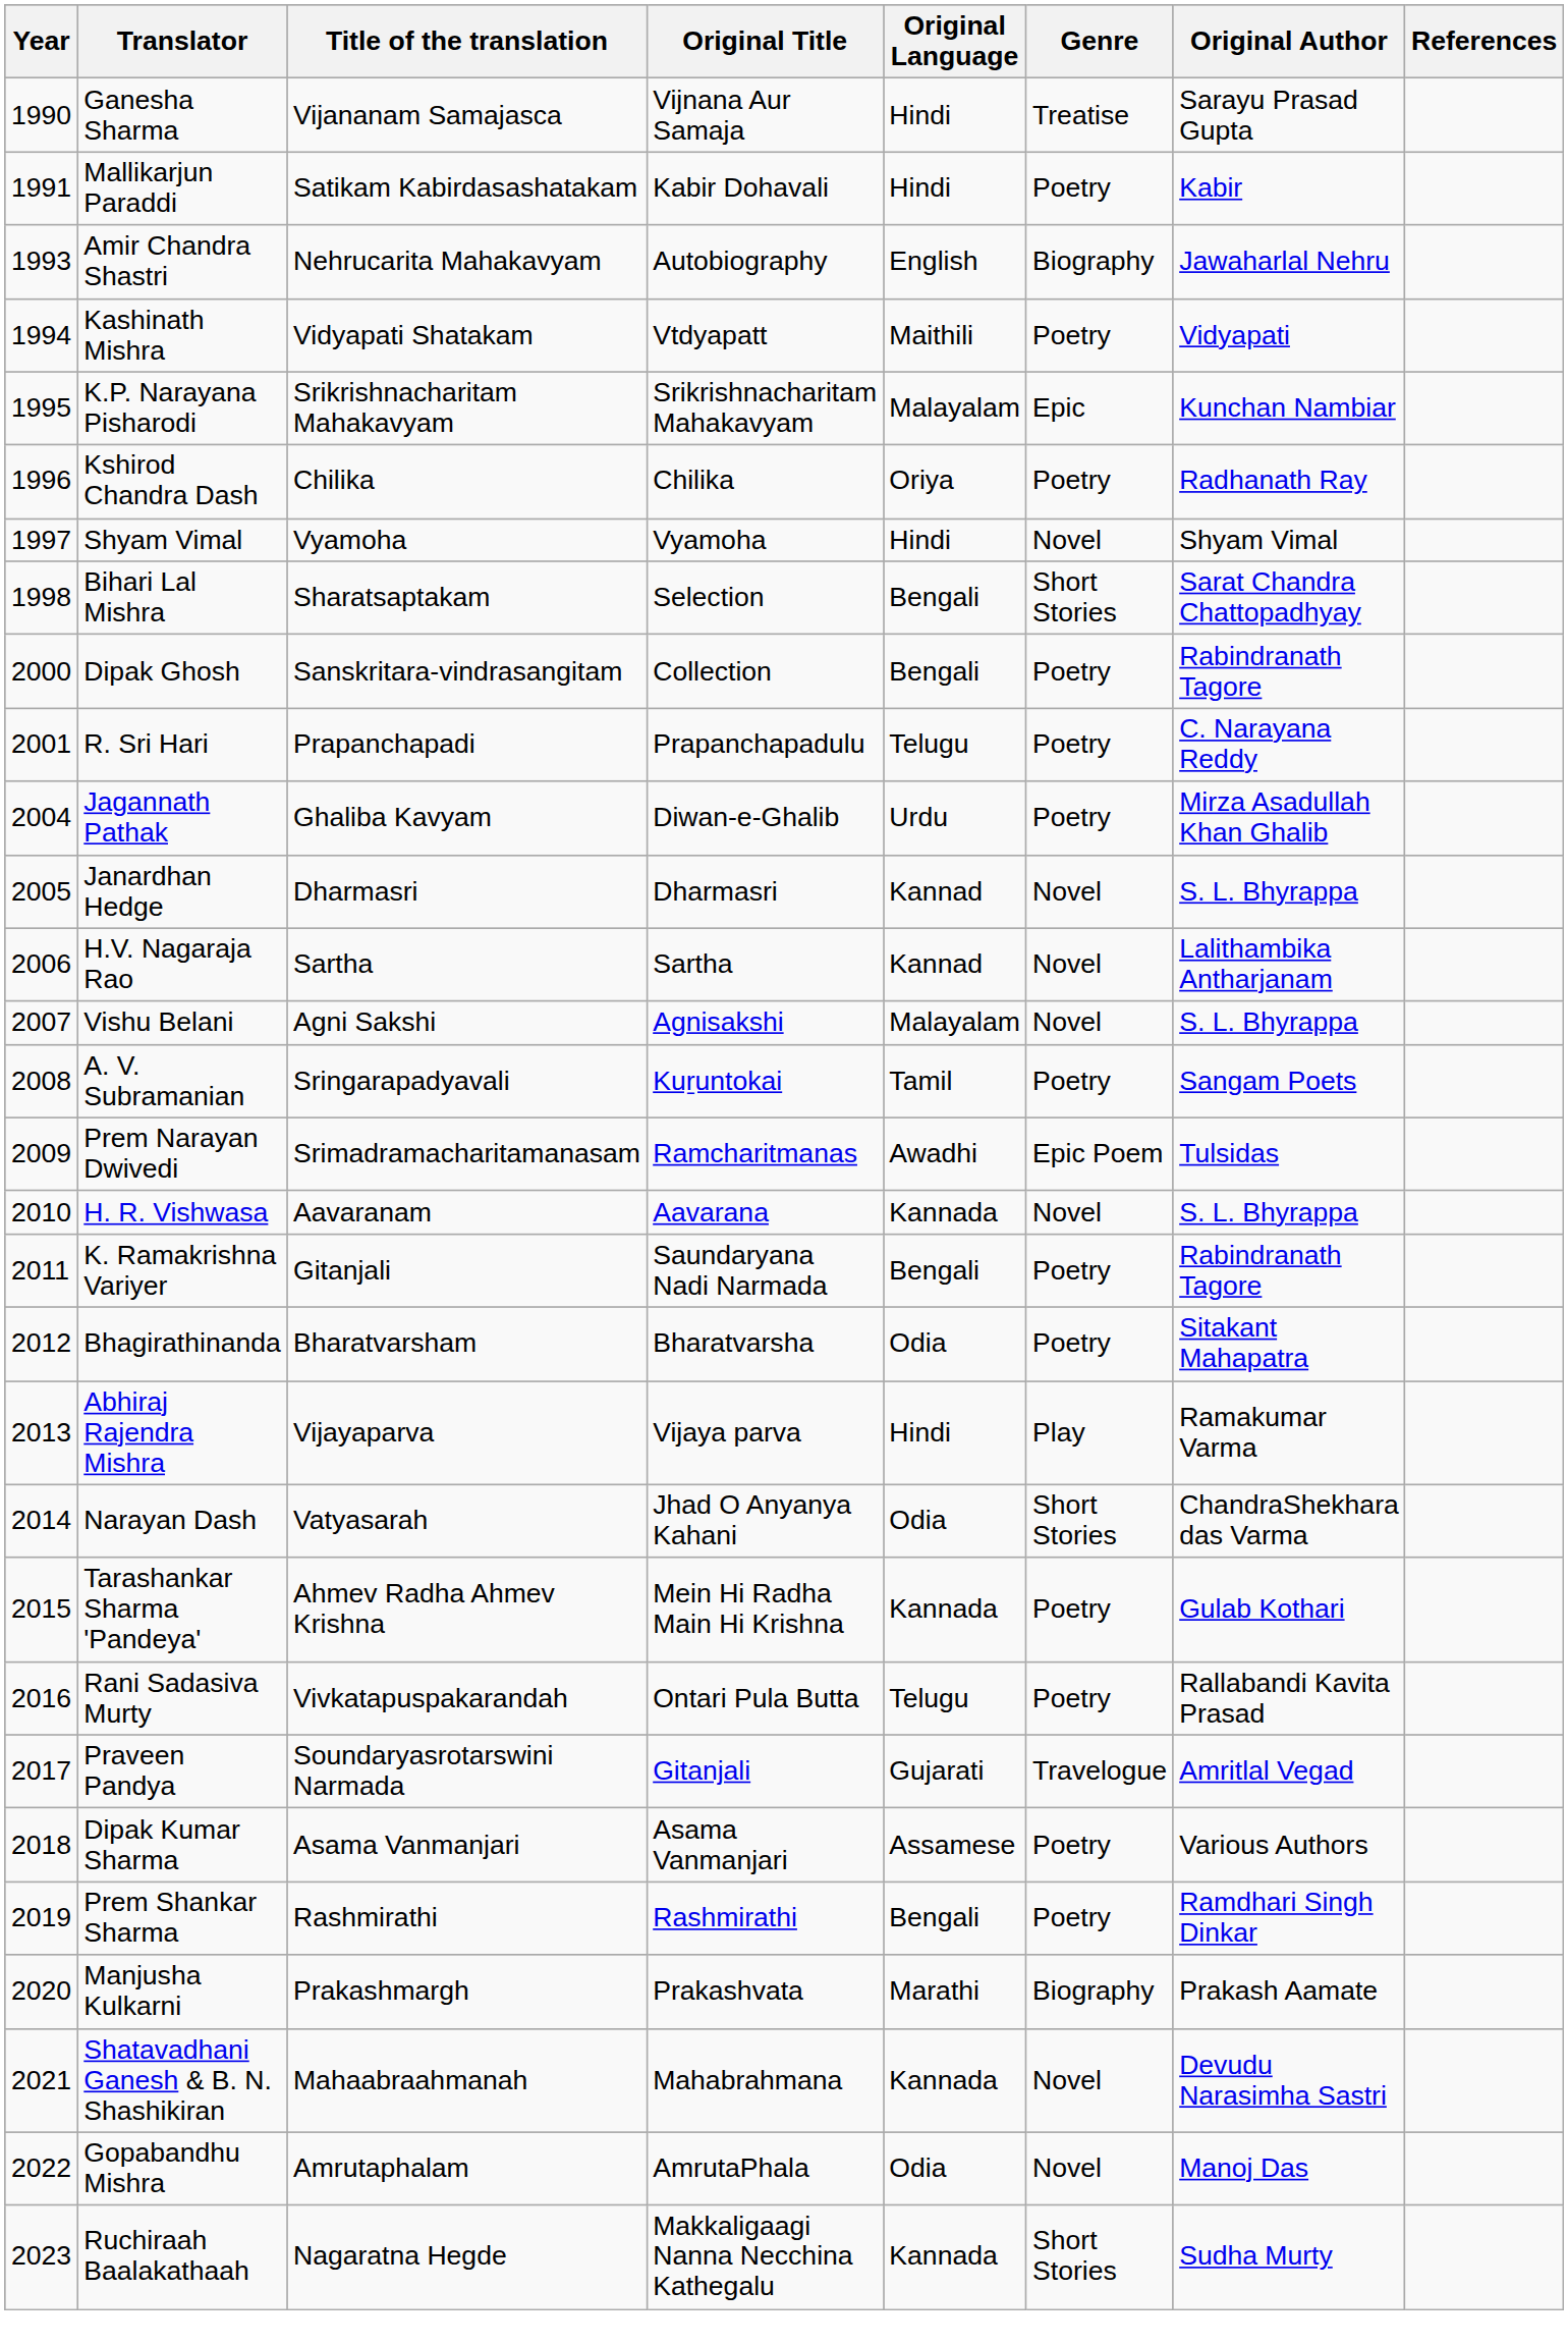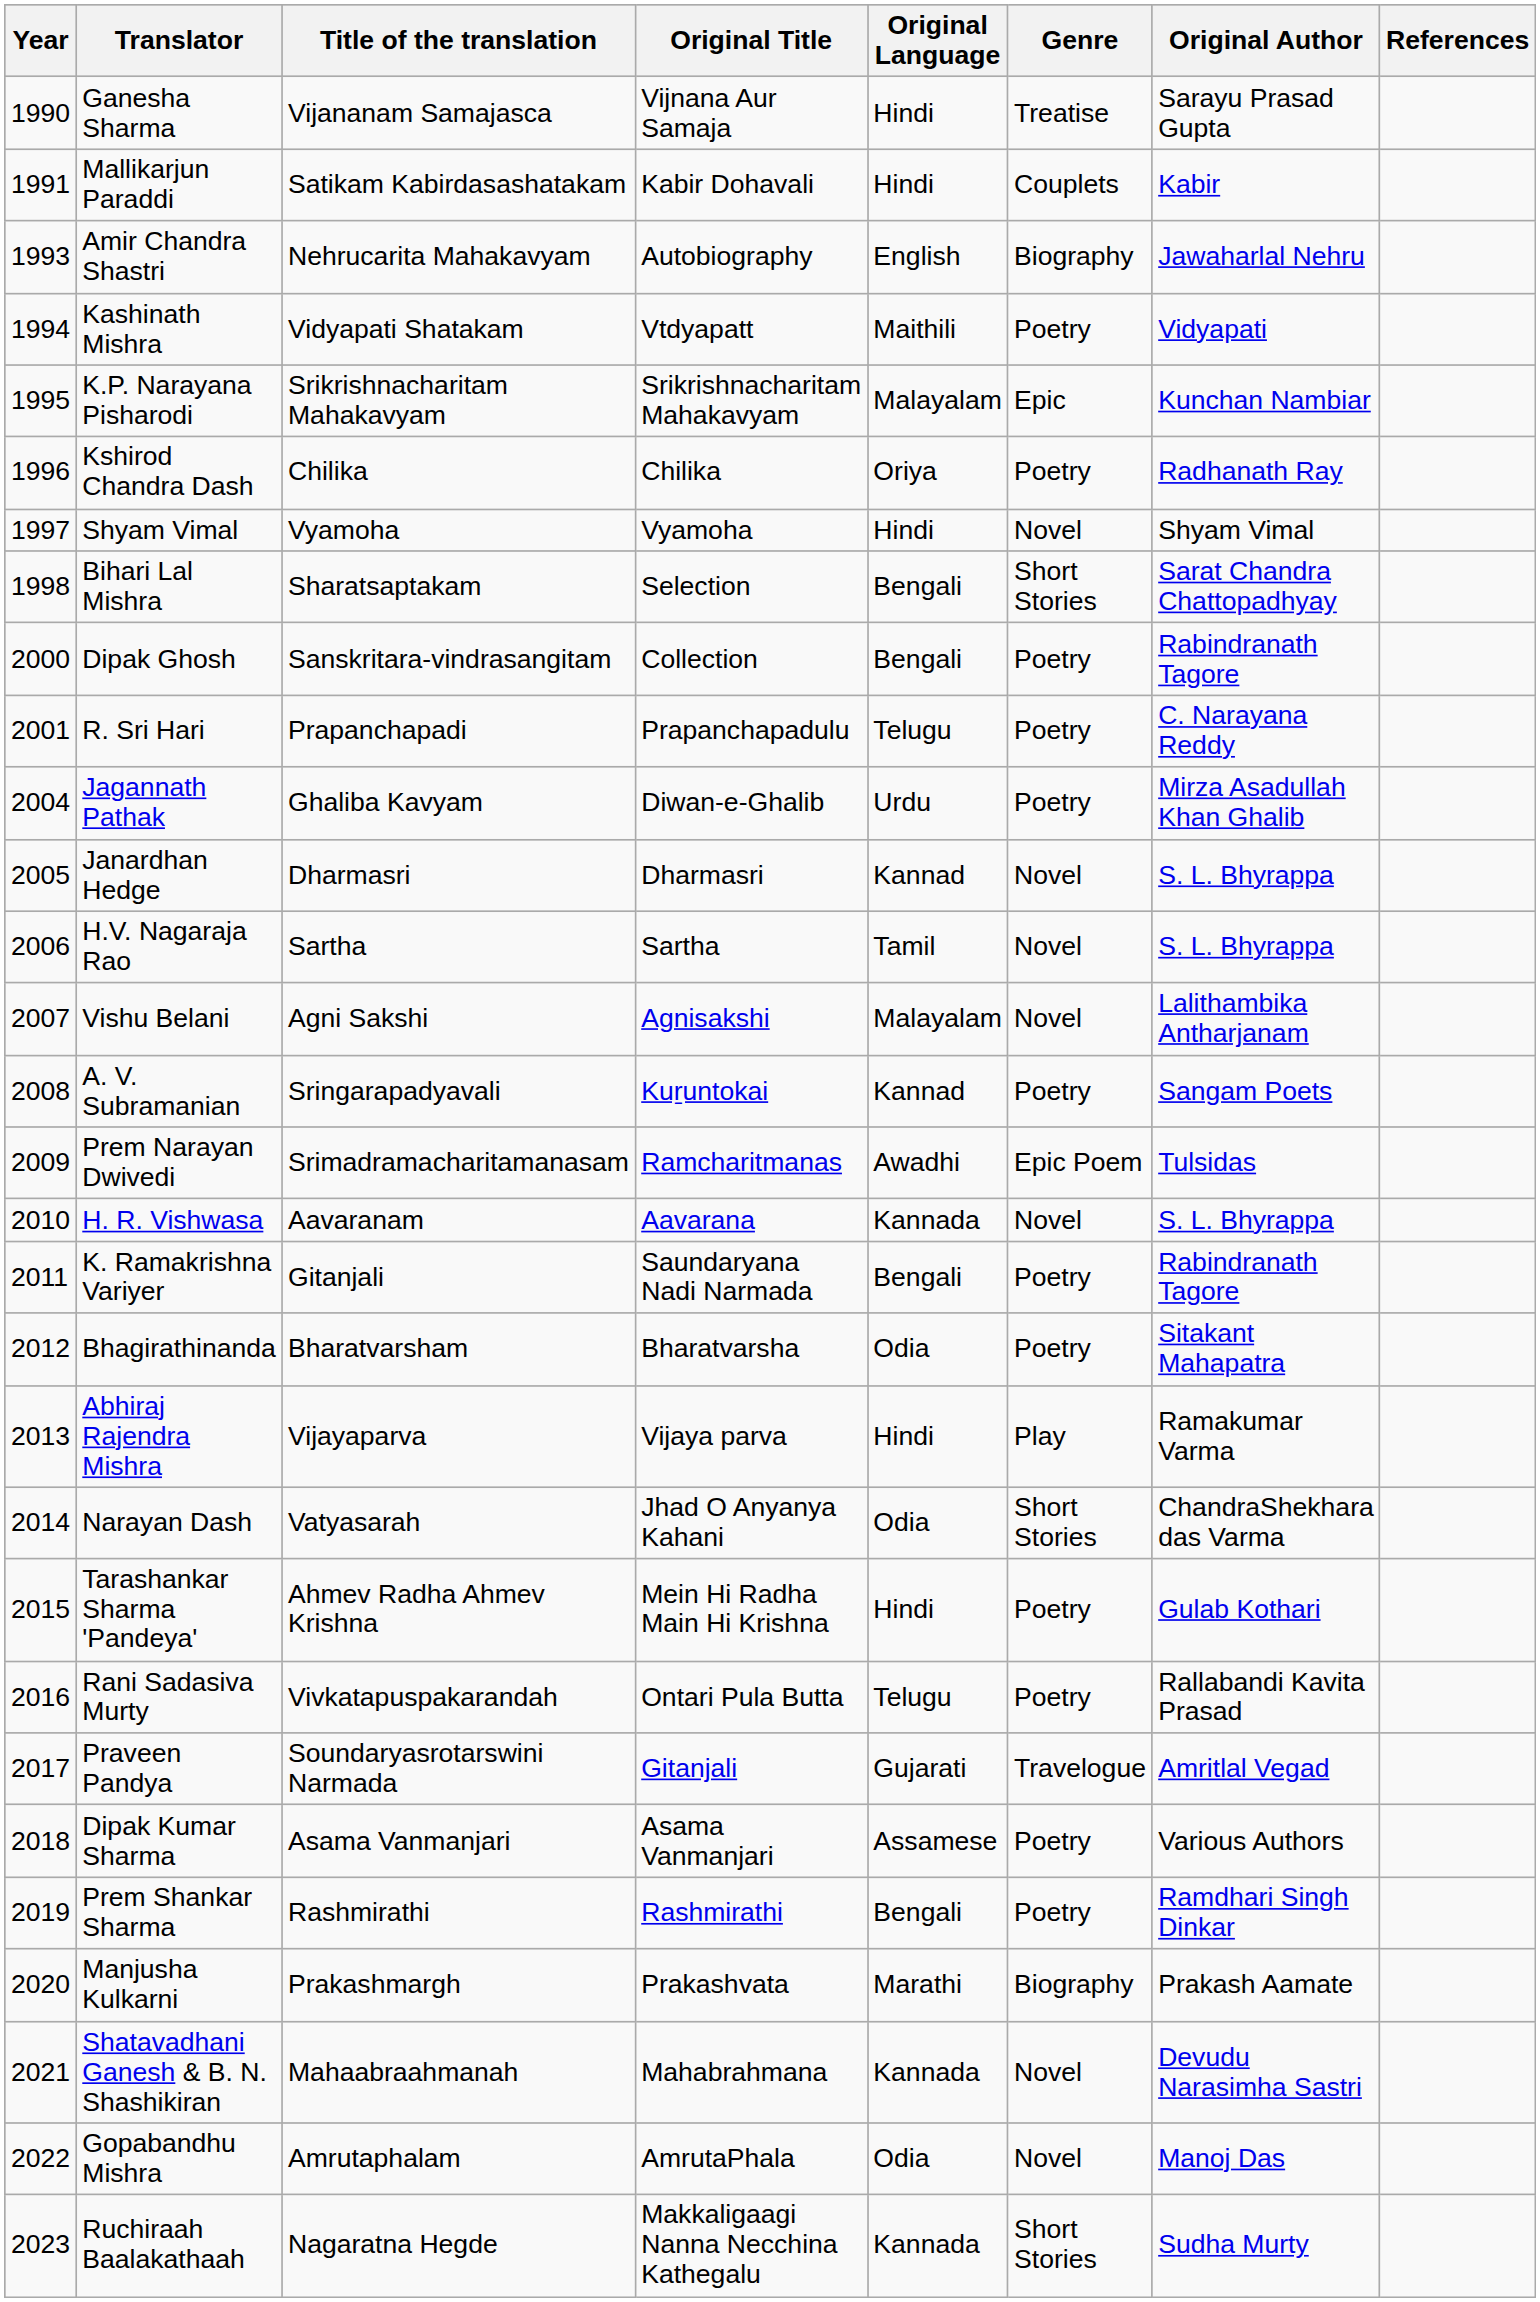 <table class="wikitable sortable">
 <tr>
 <th>Year</th>
 <th>Translator</th>
 <th>Title of the translation</th>
 <th>Original Title</th>
 <th>Original Language</th>
 <th>Genre</th>
 <th>Original Author</th>
 <th class="unsortable">References</th>
 </tr>
 <tr>
 <td>1990</td>
 <td>Ganesha Sharma</td>
 <td>Vijananam Samajasca</td>
 <td>Vijnana Aur Samaja</td>
 <td>Hindi</td>
 <td>Treatise</td>
 <td>Sarayu Prasad Gupta</td>
 <td></td>
 </tr>
 <tr>
 <td>1991</td>
 <td>Mallikarjun Paraddi</td>
 <td>Satikam Kabirdasashatakam</td>
 <td>Kabir Dohavali</td>
 <td>Hindi</td>
-<td>Poetry</td>
+<td>Couplets</td>
 <td><a href='#'>Kabir</a></td>
 <td></td>
 </tr>
 <tr>
 <td>1993</td>
 <td>Amir Chandra Shastri</td>
 <td>Nehrucarita Mahakavyam</td>
 <td>Autobiography</td>
 <td>English</td>
 <td>Biography</td>
 <td><a href='#'>Jawaharlal Nehru</a></td>
 <td></td>
 </tr>
 <tr>
 <td>1994</td>
 <td>Kashinath Mishra</td>
 <td>Vidyapati Shatakam</td>
 <td>Vtdyapatt</td>
 <td>Maithili</td>
 <td>Poetry</td>
 <td><a href='#'>Vidyapati</a></td>
 <td></td>
 </tr>
 <tr>
 <td>1995</td>
 <td>K.P. Narayana Pisharodi</td>
 <td>Srikrishnacharitam Mahakavyam</td>
 <td>Srikrishnacharitam Mahakavyam</td>
 <td>Malayalam</td>
 <td>Epic</td>
 <td><a href='#'>Kunchan Nambiar</a></td>
 <td></td>
 </tr>
 <tr>
 <td>1996</td>
 <td>Kshirod Chandra Dash</td>
 <td>Chilika</td>
 <td>Chilika</td>
 <td>Oriya</td>
 <td>Poetry</td>
 <td><a href='#'>Radhanath Ray</a></td>
 <td></td>
 </tr>
 <tr>
 <td>1997</td>
 <td>Shyam Vimal</td>
 <td>Vyamoha</td>
 <td>Vyamoha</td>
 <td>Hindi</td>
 <td>Novel</td>
 <td>Shyam Vimal</td>
 <td></td>
 </tr>
 <tr>
 <td>1998</td>
 <td>Bihari Lal Mishra</td>
 <td>Sharatsaptakam</td>
 <td>Selection</td>
 <td>Bengali</td>
 <td>Short Stories</td>
 <td><a href='#'>Sarat Chandra Chattopadhyay</a></td>
 <td></td>
 </tr>
 <tr>
 <td>2000</td>
 <td>Dipak Ghosh</td>
 <td>Sanskritara-vindrasangitam</td>
 <td>Collection</td>
 <td>Bengali</td>
 <td>Poetry</td>
 <td><a href='#'>Rabindranath Tagore</a></td>
 <td></td>
 </tr>
 <tr>
 <td>2001</td>
 <td>R. Sri Hari</td>
 <td>Prapanchapadi</td>
 <td>Prapanchapadulu</td>
 <td>Telugu</td>
 <td>Poetry</td>
 <td><a href='#'>C. Narayana Reddy</a></td>
 <td></td>
 </tr>
 <tr>
 <td>2004</td>
 <td><a href='#'>Jagannath Pathak</a></td>
 <td>Ghaliba Kavyam</td>
 <td>Diwan-e-Ghalib</td>
 <td>Urdu</td>
 <td>Poetry</td>
 <td><a href='#'>Mirza Asadullah Khan Ghalib</a></td>
 <td></td>
 </tr>
 <tr>
 <td>2005</td>
 <td>Janardhan Hedge</td>
 <td>Dharmasri</td>
 <td>Dharmasri</td>
 <td>Kannad</td>
 <td>Novel</td>
 <td><a href='#'>S. L. Bhyrappa</a></td>
 <td></td>
 </tr>
 <tr>
 <td>2006</td>
 <td>H.V. Nagaraja Rao</td>
 <td>Sartha</td>
 <td>Sartha</td>
-<td>Kannad</td>
+<td>Tamil</td>
 <td>Novel</td>
-<td><a href='#'>Lalithambika Antharjanam</a></td>
+<td><a href='#'>S. L. Bhyrappa</a></td>
 <td></td>
 </tr>
 <tr>
 <td>2007</td>
 <td>Vishu Belani</td>
 <td>Agni Sakshi</td>
 <td><a href='#'>Agnisakshi</a></td>
 <td>Malayalam</td>
 <td>Novel</td>
-<td><a href='#'>S. L. Bhyrappa</a></td>
+<td><a href='#'>Lalithambika Antharjanam</a></td>
 <td></td>
 </tr>
 <tr>
 <td>2008</td>
 <td>A. V. Subramanian</td>
 <td>Sringarapadyavali</td>
 <td><a href='#'>Kuṟuntokai</a></td>
-<td>Tamil</td>
+<td>Kannad</td>
 <td>Poetry</td>
 <td><a href='#'>Sangam Poets</a></td>
 <td></td>
 </tr>
 <tr>
 <td>2009</td>
 <td>Prem Narayan Dwivedi</td>
 <td>Srimadramacharitamanasam</td>
 <td><a href='#'>Ramcharitmanas</a></td>
 <td>Awadhi</td>
 <td>Epic Poem</td>
 <td><a href='#'>Tulsidas</a></td>
 <td></td>
 </tr>
 <tr>
 <td>2010</td>
 <td><a href='#'>H. R. Vishwasa</a></td>
 <td>Aavaranam</td>
 <td><a href='#'>Aavarana</a></td>
 <td>Kannada</td>
 <td>Novel</td>
 <td><a href='#'>S. L. Bhyrappa</a></td>
 <td></td>
 </tr>
 <tr>
 <td>2011</td>
 <td>K. Ramakrishna Variyer</td>
 <td>Gitanjali</td>
 <td>Saundaryana Nadi Narmada</td>
 <td>Bengali</td>
 <td>Poetry</td>
 <td><a href='#'>Rabindranath Tagore</a></td>
 <td></td>
 </tr>
 <tr>
 <td>2012</td>
 <td>Bhagirathinanda</td>
 <td>Bharatvarsham</td>
 <td>Bharatvarsha</td>
 <td>Odia</td>
 <td>Poetry</td>
 <td><a href='#'>Sitakant Mahapatra</a></td>
 <td></td>
 </tr>
 <tr>
 <td>2013</td>
 <td><a href='#'>Abhiraj Rajendra Mishra</a></td>
 <td>Vijayaparva</td>
 <td>Vijaya parva</td>
 <td>Hindi</td>
 <td>Play</td>
 <td>Ramakumar Varma</td>
 <td></td>
 </tr>
 <tr>
 <td>2014</td>
 <td>Narayan Dash</td>
 <td>Vatyasarah</td>
 <td>Jhad O Anyanya Kahani</td>
 <td>Odia</td>
 <td>Short Stories</td>
 <td>ChandraShekhara das Varma</td>
 <td></td>
 </tr>
 <tr>
 <td>2015</td>
 <td>Tarashankar Sharma 'Pandeya'</td>
 <td>Ahmev Radha Ahmev Krishna</td>
 <td>Mein Hi Radha Main Hi Krishna</td>
-<td>Kannada</td>
+<td>Hindi</td>
 <td>Poetry</td>
 <td><a href='#'>Gulab Kothari</a></td>
 <td></td>
 </tr>
 <tr>
 <td>2016</td>
 <td>Rani Sadasiva Murty</td>
 <td>Vivkatapuspakarandah</td>
 <td>Ontari Pula Butta</td>
 <td>Telugu</td>
 <td>Poetry</td>
 <td>Rallabandi Kavita Prasad</td>
 <td></td>
 </tr>
 <tr>
 <td>2017</td>
 <td>Praveen Pandya</td>
 <td>Soundaryasrotarswini Narmada</td>
 <td><a href='#'>Gitanjali</a></td>
 <td>Gujarati</td>
 <td>Travelogue</td>
 <td><a href='#'>Amritlal Vegad</a></td>
 <td></td>
 </tr>
 <tr>
 <td>2018</td>
 <td>Dipak Kumar Sharma</td>
 <td>Asama Vanmanjari</td>
 <td>Asama Vanmanjari</td>
 <td>Assamese</td>
 <td>Poetry</td>
 <td>Various Authors</td>
 <td></td>
 </tr>
 <tr>
 <td>2019</td>
 <td>Prem Shankar Sharma</td>
 <td>Rashmirathi</td>
 <td><a href='#'>Rashmirathi</a></td>
 <td>Bengali</td>
 <td>Poetry</td>
 <td><a href='#'>Ramdhari Singh Dinkar</a></td>
 <td></td>
 </tr>
 <tr>
 <td>2020</td>
 <td>Manjusha Kulkarni</td>
 <td>Prakashmargh</td>
 <td>Prakashvata</td>
 <td>Marathi</td>
 <td>Biography</td>
 <td>Prakash Aamate</td>
 <td></td>
 </tr>
 <tr>
 <td>2021</td>
 <td><a href='#'>Shatavadhani Ganesh</a> & B. N. Shashikiran</td>
 <td>Mahaabraahmanah</td>
 <td>Mahabrahmana</td>
 <td>Kannada</td>
 <td>Novel</td>
 <td><a href='#'>Devudu Narasimha Sastri</a></td>
 <td></td>
 </tr>
 <tr>
 <td>2022</td>
 <td>Gopabandhu Mishra</td>
 <td>Amrutaphalam</td>
 <td>AmrutaPhala</td>
 <td>Odia</td>
 <td>Novel</td>
 <td><a href='#'>Manoj Das</a></td>
 <td></td>
 </tr>
 <tr>
 <td>2023</td>
 <td>Ruchiraah Baalakathaah</td>
 <td>Nagaratna Hegde</td>
 <td>Makkaligaagi Nanna Necchina Kathegalu</td>
 <td>Kannada</td>
 <td>Short Stories</td>
 <td><a href='#'>Sudha Murty</a></td>
 <td></td>
 </tr>
 </table>
